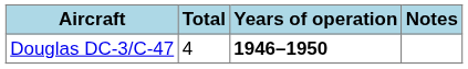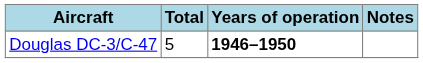 <table class="toccolours sortable" border="1" cellpadding="3" style="margin: 1em auto; border-collapse: collapse;">
 <tr bgcolor=lightblue>
 <th>Aircraft</th>
 <th>Total</th>
 <th>Years of operation</th>
 <th>Notes</th>
 </tr>
 <tr>
 <td><a href='#'>Douglas DC-3/C-47</a></td>
-<td>4</td>
+<td>5</td>
 <td><strong>1946–1950</strong></td>
 <td></td>
 </tr>
 <tr>
 </tr>
 </table>
